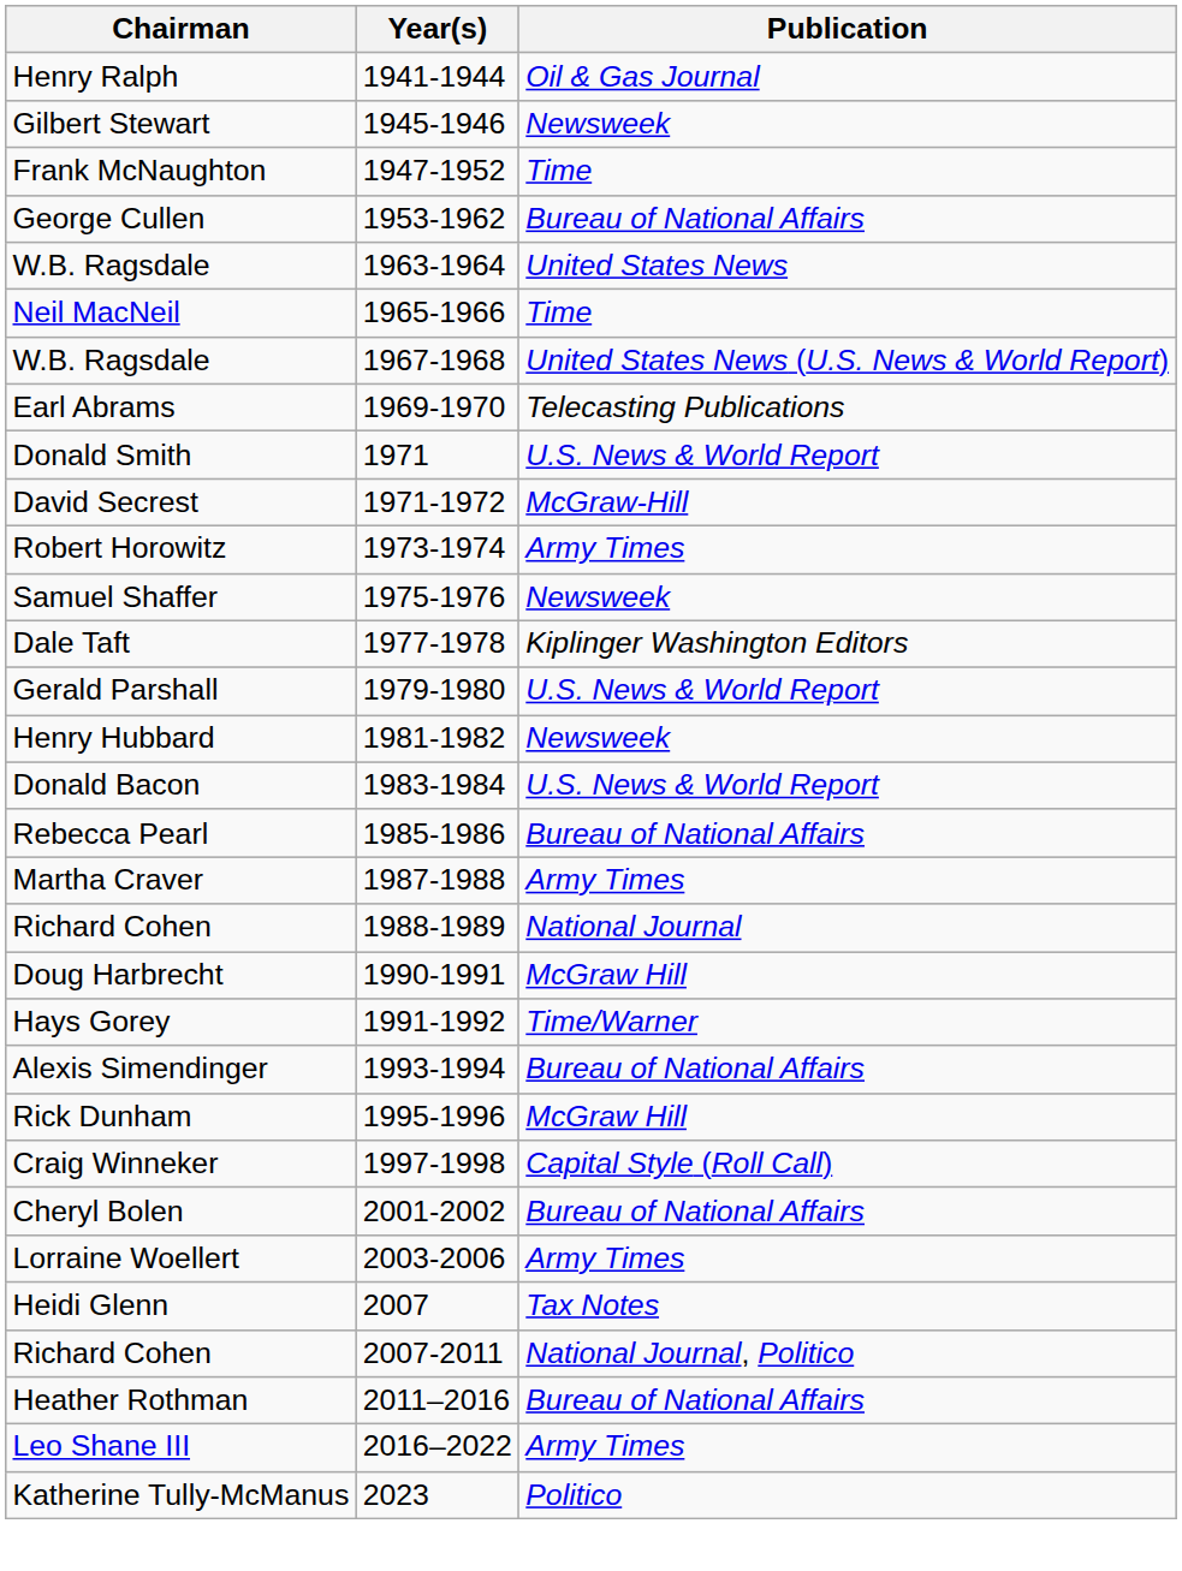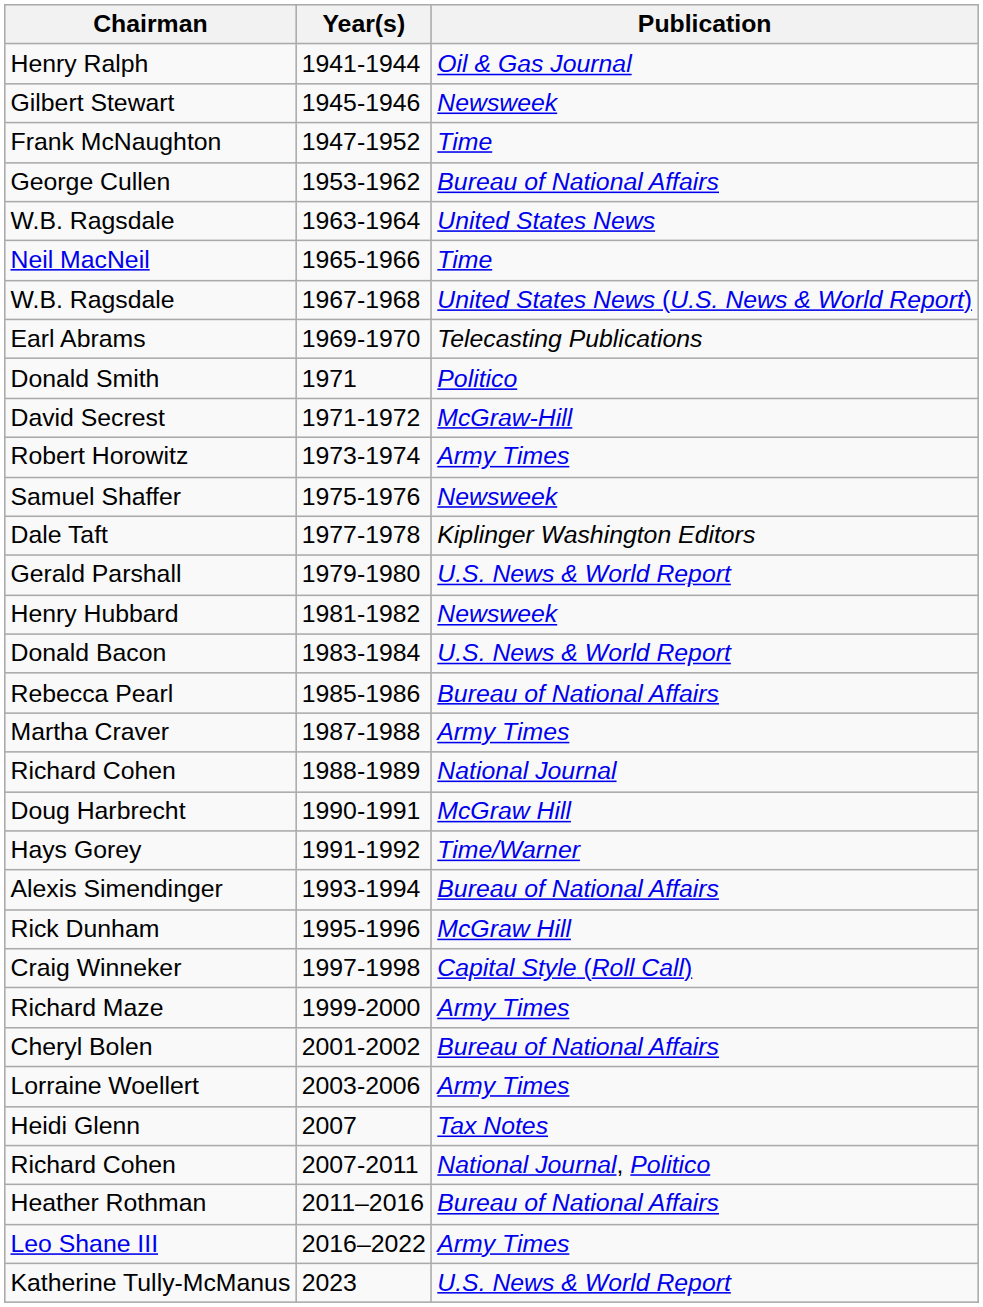 <table class="wikitable">
 <tr>
 <th>Chairman</th>
 <th>Year(s)</th>
 <th>Publication</th>
 </tr>
 <tr>
 <td>Henry Ralph</td>
 <td>1941-1944</td>
 <td><em><a href='#'>Oil & Gas Journal</a></em></td>
 </tr>
 <tr>
 <td>Gilbert Stewart</td>
 <td>1945-1946</td>
 <td><em><a href='#'>Newsweek</a></em></td>
 </tr>
 <tr>
 <td>Frank McNaughton</td>
 <td>1947-1952</td>
 <td><em><a href='#'>Time</a></em></td>
 </tr>
 <tr>
 <td>George Cullen</td>
 <td>1953-1962</td>
 <td><em><a href='#'>Bureau of National Affairs</a></em></td>
 </tr>
 <tr>
 <td>W.B. Ragsdale</td>
 <td>1963-1964</td>
 <td><em><a href='#'>United States News</a></em></td>
 </tr>
 <tr>
 <td><a href='#'>Neil MacNeil</a></td>
 <td>1965-1966</td>
 <td><em><a href='#'>Time</a></em></td>
 </tr>
 <tr>
 <td>W.B. Ragsdale</td>
 <td>1967-1968</td>
 <td><a href='#'><em>United States News</em> (<em>U.S. News & World Report</em>)</a></td>
 </tr>
 <tr>
 <td>Earl Abrams</td>
 <td>1969-1970</td>
 <td><em>Telecasting Publications</em></td>
 </tr>
 <tr>
 <td>Donald Smith</td>
 <td>1971</td>
-<td><em><a href='#'>U.S. News & World Report</a></em></td>
+<td><em><a href='#'>Politico</a></em></td>
 </tr>
 <tr>
 <td>David Secrest</td>
 <td>1971-1972</td>
 <td><em><a href='#'>McGraw-Hill</a></em></td>
 </tr>
 <tr>
 <td>Robert Horowitz</td>
 <td>1973-1974</td>
 <td><em><a href='#'>Army Times</a></em></td>
 </tr>
 <tr>
 <td>Samuel Shaffer</td>
 <td>1975-1976</td>
 <td><em><a href='#'>Newsweek</a></em></td>
 </tr>
 <tr>
 <td>Dale Taft</td>
 <td>1977-1978</td>
 <td><em>Kiplinger Washington Editors</em></td>
 </tr>
 <tr>
 <td>Gerald Parshall</td>
 <td>1979-1980</td>
 <td><em><a href='#'>U.S. News & World Report</a></em></td>
 </tr>
 <tr>
 <td>Henry Hubbard</td>
 <td>1981-1982</td>
 <td><em><a href='#'>Newsweek</a></em></td>
 </tr>
 <tr>
 <td>Donald Bacon</td>
 <td>1983-1984</td>
 <td><em><a href='#'>U.S. News & World Report</a></em></td>
 </tr>
 <tr>
 <td>Rebecca Pearl</td>
 <td>1985-1986</td>
 <td><em><a href='#'>Bureau of National Affairs</a></em></td>
 </tr>
 <tr>
 <td>Martha Craver</td>
 <td>1987-1988</td>
 <td><em><a href='#'>Army Times</a></em></td>
 </tr>
 <tr>
 <td>Richard Cohen</td>
 <td>1988-1989</td>
 <td><em><a href='#'>National Journal</a></em></td>
 </tr>
 <tr>
 <td>Doug Harbrecht</td>
 <td>1990-1991</td>
 <td><em><a href='#'>McGraw Hill</a></em></td>
 </tr>
 <tr>
 <td>Hays Gorey</td>
 <td>1991-1992</td>
 <td><a href='#'><em>Time/Warner</em></a></td>
 </tr>
 <tr>
 <td>Alexis Simendinger</td>
 <td>1993-1994</td>
 <td><em><a href='#'>Bureau of National Affairs</a></em></td>
 </tr>
 <tr>
 <td>Rick Dunham</td>
 <td>1995-1996</td>
 <td><em><a href='#'>McGraw Hill</a></em></td>
 </tr>
 <tr>
 <td>Craig Winneker</td>
 <td>1997-1998</td>
 <td><a href='#'><em>Capital Style</em> (<em>Roll Call</em>)</a></td>
 </tr>
 <tr>
+<td>Richard Maze</td>
+<td>1999-2000</td>
+<td><em><a href='#'>Army Times</a></em></td>
+</tr>
+<tr>
 <td>Cheryl Bolen</td>
 <td>2001-2002</td>
 <td><em><a href='#'>Bureau of National Affairs</a></em></td>
 </tr>
 <tr>
 <td>Lorraine Woellert</td>
 <td>2003-2006</td>
 <td><em><a href='#'>Army Times</a></em></td>
 </tr>
 <tr>
 <td>Heidi Glenn</td>
 <td>2007</td>
 <td><em><a href='#'>Tax Notes</a></em></td>
 </tr>
 <tr>
 <td>Richard Cohen</td>
 <td>2007-2011</td>
 <td><em><a href='#'>National Journal</a></em>, <em><a href='#'>Politico</a></em></td>
 </tr>
 <tr>
 <td>Heather Rothman</td>
 <td>2011–2016</td>
 <td><em><a href='#'>Bureau of National Affairs</a></em></td>
 </tr>
 <tr>
 <td><a href='#'>Leo Shane III</a></td>
 <td>2016–2022</td>
 <td><em><a href='#'>Army Times</a></em></td>
 </tr>
 <tr>
 <td>Katherine Tully-McManus</td>
 <td>2023</td>
-<td><em><a href='#'>Politico</a></em></td>
+<td><em><a href='#'>U.S. News & World Report</a></em></td>
 </tr>
 </table>
